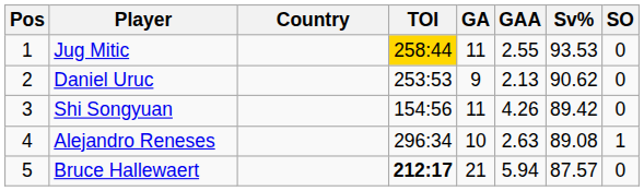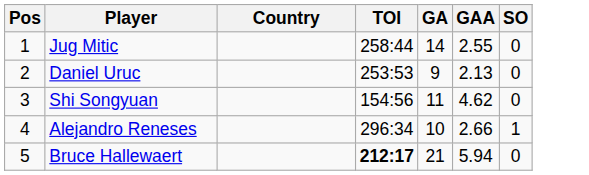 <table class="wikitable sortable" style="text-align: center;">
 <tr>
 <th width=30>Pos</th>
 <th width=150>Player</th>
 <th width=120>Country</th>
 <th width=20>TOI</th>
 <th width=20>GA</th>
 <th width=20>GAA</th>
-<th width=20>Sv%</th>
 <th width=20>SO</th>
 </tr>
 <tr>
 <td>1</td>
 <td align=left><a href='#'>Jug Mitic</a></td>
 <td align=left></td>
-<td style="background: gold;">258:44</td>
-<td>11</td>
+<td>258:44</td>
+<td>14</td>
 <td>2.55</td>
-<td>93.53</td>
 <td>0</td>
 </tr>
 <tr>
 <td>2</td>
 <td align=left><a href='#'>Daniel Uruc</a></td>
 <td align=left></td>
 <td>253:53</td>
 <td>9</td>
 <td>2.13</td>
-<td>90.62</td>
 <td>0</td>
 </tr>
 <tr>
 <td>3</td>
 <td align=left><a href='#'>Shi Songyuan</a></td>
 <td align=left></td>
 <td>154:56</td>
 <td>11</td>
-<td>4.26</td>
-<td>89.42</td>
+<td>4.62</td>
 <td>0</td>
 </tr>
 <tr>
 <td>4</td>
 <td align=left><a href='#'>Alejandro Reneses</a></td>
 <td align=left></td>
 <td>296:34</td>
 <td>10</td>
-<td>2.63</td>
-<td>89.08</td>
+<td>2.66</td>
 <td>1</td>
 </tr>
 <tr>
 <td>5</td>
 <td align=left><a href='#'>Bruce Hallewaert</a></td>
 <td align=left></td>
 <td><strong>212:17</strong></td>
 <td>21</td>
 <td>5.94</td>
-<td>87.57</td>
 <td>0</td>
 </tr>
 </table>
